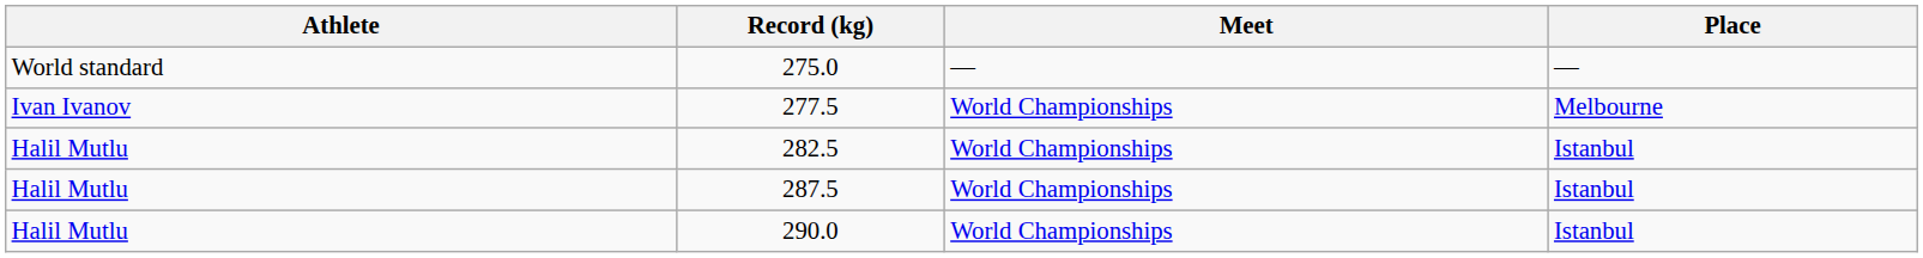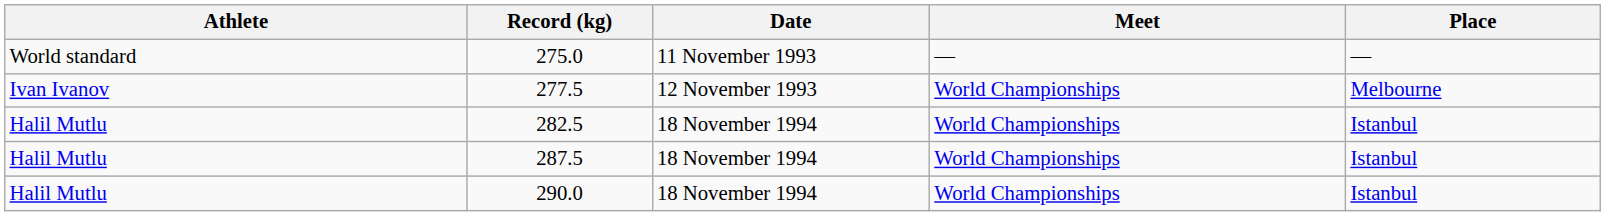 <table class="wikitable" style="font-size:90%; width: 70%;">
 <tr>
 <th width=20%>Athlete</th>
 <th width=8%>Record (kg)</th>
+<th width=12%>Date</th>
 <th width=18%>Meet</th>
 <th width=11%>Place</th>
 </tr>
 <tr>
 <td>World standard</td>
 <td align="center">275.0</td>
+<td>11 November 1993</td>
 <td>—</td>
 <td>—</td>
 </tr>
 <tr>
 <td> <a href='#'>Ivan Ivanov</a></td>
 <td align="center">277.5</td>
+<td>12 November 1993</td>
 <td><a href='#'>World Championships</a></td>
 <td><a href='#'>Melbourne</a></td>
 </tr>
 <tr>
 <td> <a href='#'>Halil Mutlu</a></td>
 <td align="center">282.5</td>
+<td>18 November 1994</td>
 <td><a href='#'>World Championships</a></td>
 <td><a href='#'>Istanbul</a></td>
 </tr>
 <tr>
 <td> <a href='#'>Halil Mutlu</a></td>
 <td align="center">287.5</td>
+<td>18 November 1994</td>
 <td><a href='#'>World Championships</a></td>
 <td><a href='#'>Istanbul</a></td>
 </tr>
 <tr>
 <td> <a href='#'>Halil Mutlu</a></td>
 <td align="center">290.0</td>
+<td>18 November 1994</td>
 <td><a href='#'>World Championships</a></td>
 <td><a href='#'>Istanbul</a></td>
 </tr>
 </table>
